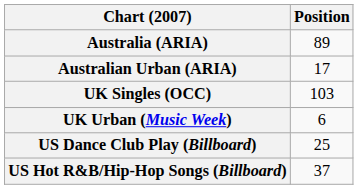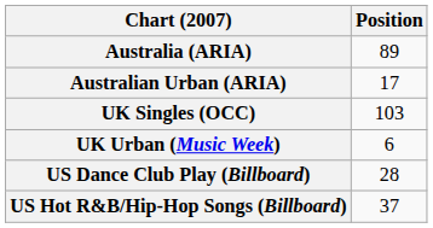 <table class="wikitable sortable plainrowheaders" style="text-align:center">
 <tr>
 <th scope="col">Chart (2007)</th>
 <th scope="col">Position</th>
 </tr>
 <tr>
 <th scope="row">Australia (ARIA)</th>
 <td>89</td>
 </tr>
 <tr>
 <th scope="row">Australian Urban (ARIA)</th>
 <td>17</td>
 </tr>
 <tr>
 <th scope="row">UK Singles (OCC)</th>
 <td>103</td>
 </tr>
 <tr>
 <th scope="row">UK Urban (<em><a href='#'>Music Week</a></em>)</th>
 <td>6</td>
 </tr>
 <tr>
 <th scope="row">US Dance Club Play (<em>Billboard</em>)</th>
-<td>25</td>
+<td>28</td>
 </tr>
 <tr>
 <th scope="row">US Hot R&B/Hip-Hop Songs (<em>Billboard</em>)</th>
 <td>37</td>
 </tr>
 </table>
